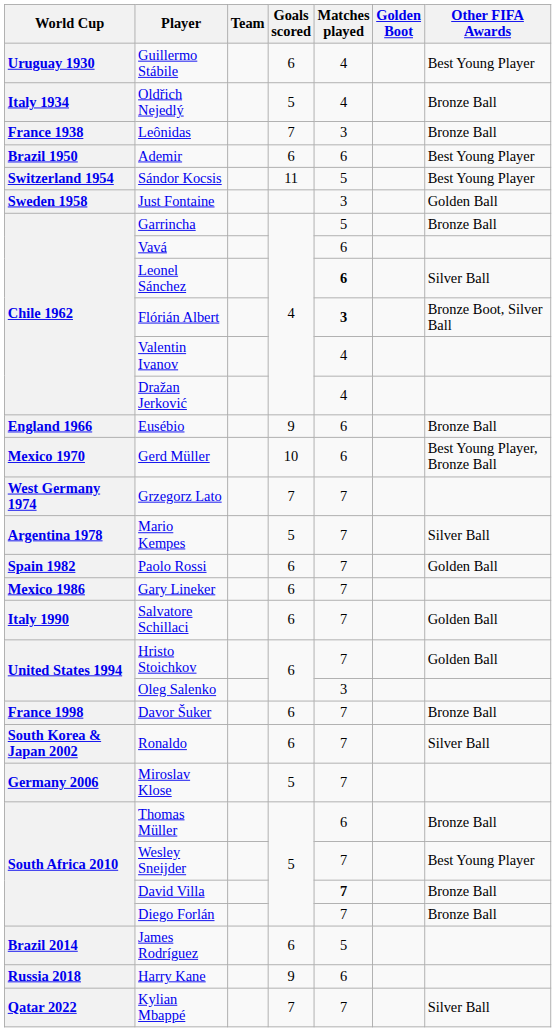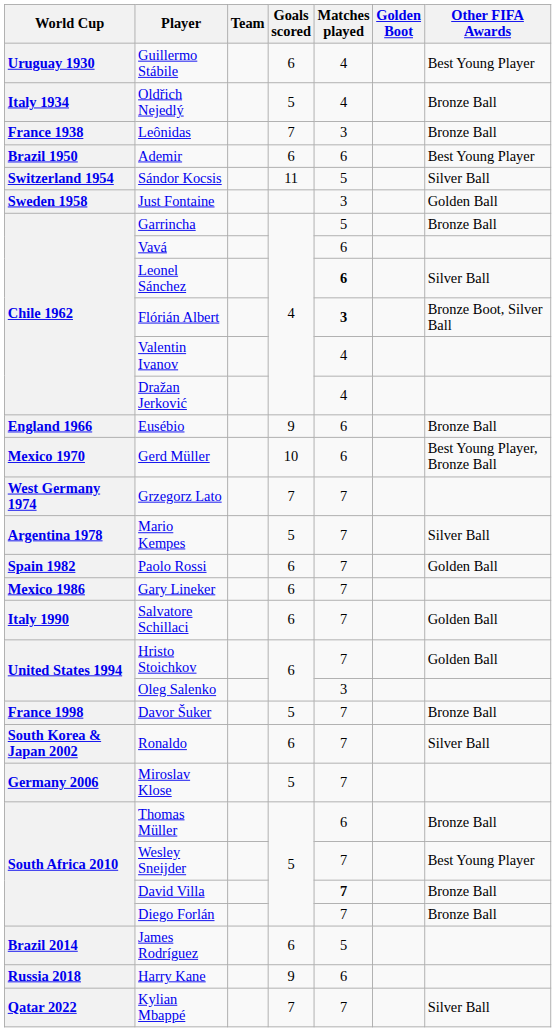 <table class="wikitable plainrowheaders sortable">
 <tr>
 <th>World Cup</th>
 <th>Player</th>
 <th>Team</th>
 <th>Goals<br>scored</th>
 <th>Matches<br>played</th>
 <th><a href='#'>Golden<br>Boot</a></th>
 <th><a href='#'>Other FIFA Awards</a></th>
 </tr>
 <tr>
 <th scope="row" data-sort-value="1930" style="text-align: left;"><a href='#'>Uruguay 1930</a></th>
 <td data-sort-value="Stabile, Guillermo"><a href='#'>Guillermo Stábile</a></td>
 <td></td>
 <td align=center>6</td>
 <td align=center>4</td>
 <td></td>
 <td>Best Young Player</td>
 </tr>
 <tr>
 <th scope="row" data-sort-value="1934" style="text-align: left;"><a href='#'>Italy 1934</a></th>
 <td data-sort-value="Nejedly, Oldrich"><a href='#'>Oldřich Nejedlý</a></td>
 <td></td>
 <td align=center>5</td>
 <td align=center>4</td>
 <td></td>
 <td>Bronze Ball</td>
 </tr>
 <tr>
 <th scope="row" data-sort-value="1938" style="text-align: left;"><a href='#'>France 1938</a></th>
 <td data-sort-value="Leonidas"><a href='#'>Leônidas</a></td>
 <td></td>
 <td align=center>7</td>
 <td align=center>3</td>
 <td></td>
 <td>Bronze Ball</td>
 </tr>
 <tr>
 <th scope="row" data-sort-value="1950" style="text-align: left;"><a href='#'>Brazil 1950</a></th>
 <td data-sort-value="Ademir"><a href='#'>Ademir</a></td>
 <td></td>
 <td align=center>6</td>
 <td align=center>6</td>
 <td></td>
 <td>Best Young Player</td>
 </tr>
 <tr>
 <th scope="row" data-sort-value="1954" style="text-align: left;"><a href='#'>Switzerland 1954</a></th>
 <td data-sort-value="Kocsis, Sandor"><a href='#'>Sándor Kocsis</a></td>
 <td></td>
 <td align=center>11</td>
 <td align=center>5</td>
 <td></td>
-<td>Best Young Player</td>
+<td>Silver Ball</td>
 </tr>
 <tr>
 <th scope="row" data-sort-value="1958" style="text-align: left;"><a href='#'>Sweden 1958</a></th>
 <td data-sort-value="Fontaine, Just"><a href='#'>Just Fontaine</a></td>
 <td></td>
 <td></td>
 <td align=center>3</td>
 <td></td>
 <td>Golden Ball</td>
 </tr>
 <tr>
 <th scope="row" rowspan=6 data-sort-value="1962" style="text-align: left;"><a href='#'>Chile 1962</a></th>
 <td data-sort-value="Garrincha"><a href='#'>Garrincha</a></td>
 <td></td>
 <td rowspan="6;" style="text-align:center;">4</td>
 <td align=center>5</td>
 <td></td>
 <td>Bronze Ball</td>
 </tr>
 <tr>
 <td data-sort-value="Vava"><a href='#'>Vavá</a></td>
 <td></td>
 <td align=center>6</td>
 <td></td>
 <td></td>
 </tr>
 <tr>
 <td data-sort-value="Sanchez, Leonel"><a href='#'>Leonel Sánchez</a></td>
 <td></td>
 <td align=center><strong>6</strong></td>
 <td></td>
 <td>Silver Ball</td>
 </tr>
 <tr>
 <td data-sort-value="Albert, Florian"><a href='#'>Flórián Albert</a></td>
 <td></td>
 <td align=center><strong>3</strong></td>
 <td></td>
 <td>Bronze Boot, Silver Ball</td>
 </tr>
 <tr>
 <td data-sort-value="Ivanov, Valentin"><a href='#'>Valentin Ivanov</a></td>
 <td></td>
 <td align=center>4</td>
 <td></td>
 <td></td>
 </tr>
 <tr>
 <td data-sort-value="Jerkovic, Drazan"><a href='#'>Dražan Jerković</a></td>
 <td></td>
 <td align=center>4</td>
 <td></td>
 <td></td>
 </tr>
 <tr>
 <th scope="row" data-sort-value="1966" style="text-align: left;"><a href='#'>England 1966</a></th>
 <td data-sort-value="Eusebio"><a href='#'>Eusébio</a></td>
 <td></td>
 <td align=center>9</td>
 <td align=center>6</td>
 <td></td>
 <td>Bronze Ball</td>
 </tr>
 <tr>
 <th scope="row" data-sort-value="1970" style="text-align: left;"><a href='#'>Mexico 1970</a></th>
 <td data-sort-value="Muller, Gerd"><a href='#'>Gerd Müller</a></td>
 <td data-sort-value="Germany"></td>
 <td align=center>10</td>
 <td align=center>6</td>
 <td></td>
 <td>Best Young Player, Bronze Ball</td>
 </tr>
 <tr>
 <th scope="row" data-sort-value="1974" style="text-align: left;"><a href='#'>West Germany 1974</a></th>
 <td data-sort-value="Lato, Grzegorz" style="text-align: left;"><a href='#'>Grzegorz Lato</a></td>
 <td></td>
 <td align=center>7</td>
 <td align=center>7</td>
 <td></td>
 <td></td>
 </tr>
 <tr>
 <th scope="row" data-sort-value="1978" style="text-align: left;"><a href='#'>Argentina 1978</a></th>
 <td data-sort-value="Kempes, Mario"><a href='#'>Mario Kempes</a></td>
 <td></td>
 <td align=center>5</td>
 <td align=center>7</td>
 <td></td>
 <td>Silver Ball</td>
 </tr>
 <tr>
 <th scope="row" data-sort-value="1982" style="text-align: left;"><a href='#'>Spain 1982</a></th>
 <td data-sort-value="Rossi, Paolo"><a href='#'>Paolo Rossi</a></td>
 <td></td>
 <td align=center>6</td>
 <td align=center>7</td>
 <td></td>
 <td>Golden Ball</td>
 </tr>
 <tr>
 <th scope="row" data-sort-value="1986" style="text-align: left;"><a href='#'>Mexico 1986</a></th>
 <td data-sort-value="Lineker, Gary"><a href='#'>Gary Lineker</a></td>
 <td></td>
 <td align=center>6</td>
 <td align=center>7</td>
 <td></td>
 <td></td>
 </tr>
 <tr>
 <th scope="row" data-sort-value="1990" style="text-align: left;"><a href='#'>Italy 1990</a></th>
 <td data-sort-value="Schillaci, Salvatore"><a href='#'>Salvatore Schillaci</a></td>
 <td></td>
 <td align=center>6</td>
 <td align=center>7</td>
 <td></td>
 <td>Golden Ball</td>
 </tr>
 <tr>
 <th scope="row" rowspan=2 data-sort-value="1994" style="text-align: left;"><a href='#'>United States 1994</a></th>
 <td data-sort-value="Stoichkov, Hristo"><a href='#'>Hristo Stoichkov</a></td>
 <td></td>
 <td rowspan="2;" style="text-align:center;">6</td>
 <td align=center>7</td>
 <td></td>
 <td>Golden Ball</td>
 </tr>
 <tr>
 <td data-sort-value="Salenko, Oleg"><a href='#'>Oleg Salenko</a></td>
 <td></td>
 <td align=center>3</td>
 <td></td>
 <td></td>
 </tr>
 <tr>
 <th scope="row" data-sort-value="1998" style="text-align: left;"><a href='#'>France 1998</a></th>
 <td data-sort-value="Suker, Davor"><a href='#'>Davor Šuker</a></td>
 <td></td>
-<td align=center>6</td>
+<td align=center>5</td>
 <td align=center>7</td>
 <td></td>
 <td>Bronze Ball</td>
 </tr>
 <tr>
 <th scope="row" data-sort-value="2002" style="text-align: left;"><a href='#'>South Korea & Japan 2002</a></th>
 <td data-sort-value="Ronaldo"><a href='#'>Ronaldo</a></td>
 <td></td>
 <td align=center>6</td>
 <td align=center>7</td>
 <td></td>
 <td>Silver Ball</td>
 </tr>
 <tr>
 <th scope="row" data-sort-value="2006" style="text-align: left;"><a href='#'>Germany 2006</a></th>
 <td data-sort-value="Klose, Miroslav"><a href='#'>Miroslav Klose</a></td>
 <td></td>
 <td align=center>5</td>
 <td align=center>7</td>
 <td></td>
 <td></td>
 </tr>
 <tr>
 <th scope="row" rowspan=4 data-sort-value="2010" style="text-align: left;"><a href='#'>South Africa 2010</a></th>
 <td data-sort-value="Muller, Thomas"><a href='#'>Thomas Müller</a></td>
 <td></td>
 <td rowspan="4;" style="text-align:center;">5</td>
 <td align=center>6</td>
 <td></td>
 <td>Bronze Ball</td>
 </tr>
 <tr>
 <td data-sort-value="Sneijder, Wesley"><a href='#'>Wesley Sneijder</a></td>
 <td></td>
 <td align=center>7</td>
 <td></td>
 <td>Best Young Player</td>
 </tr>
 <tr>
 <td data-sort-value="Villa, David"><a href='#'>David Villa</a></td>
 <td></td>
 <td align=center><strong>7</strong></td>
 <td></td>
 <td>Bronze Ball</td>
 </tr>
 <tr>
 <td data-sort-value="Forlan, Diego"><a href='#'>Diego Forlán</a></td>
 <td></td>
 <td align=center>7</td>
 <td></td>
 <td>Bronze Ball</td>
 </tr>
 <tr>
 <th scope="row" data-sort-value="2014" style="text-align: left;"><a href='#'>Brazil 2014</a></th>
 <td data-sort-value="Rodriguez, James"><a href='#'>James Rodríguez</a></td>
 <td></td>
 <td align=center>6</td>
 <td align=center>5</td>
 <td></td>
 <td></td>
 </tr>
 <tr>
 <th scope="row" data-sort-value="2018" style="text-align: left;"><a href='#'>Russia 2018</a></th>
 <td data-sort-value="Kane, Harry"><a href='#'>Harry Kane</a></td>
 <td></td>
 <td align=center>9</td>
 <td align=center>6</td>
 <td></td>
 <td></td>
 </tr>
 <tr>
 <th scope="row" data-sort-value="2022" style="text-align: left;"><a href='#'>Qatar 2022</a></th>
 <td data-sort-value="Mbappe, Kylian"><a href='#'>Kylian Mbappé</a></td>
 <td></td>
 <td align=center>7</td>
 <td align=center>7</td>
 <td></td>
 <td>Silver Ball</td>
 </tr>
 </table>
